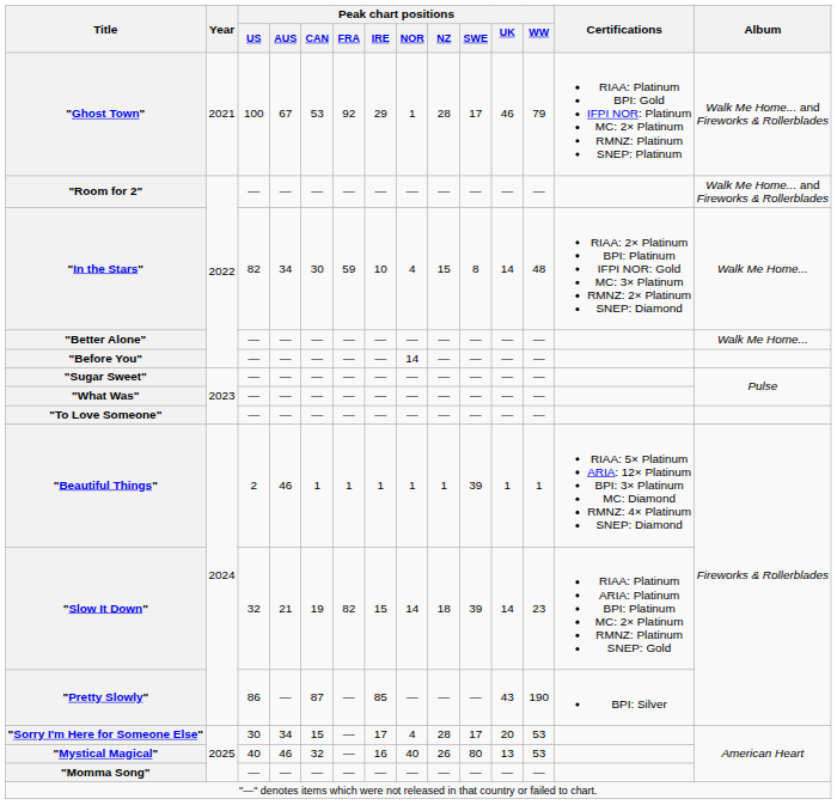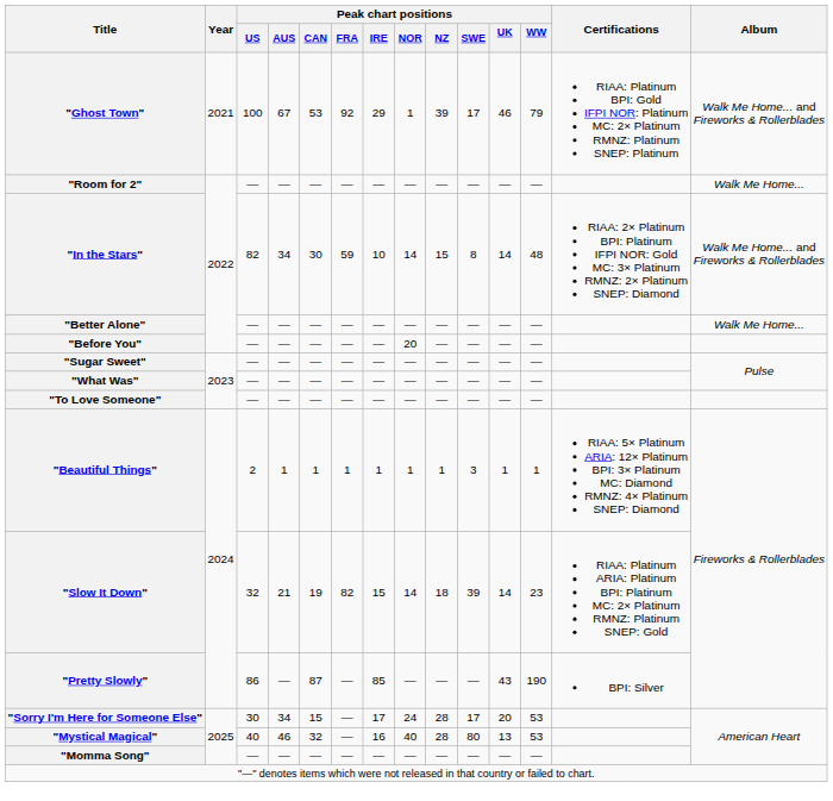 <table class="wikitable plainrowheaders" style="text-align:center">
 <tr>
 <th scope="col" rowspan="2">Title</th>
 <th scope="col" rowspan="2">Year</th>
 <th scope="col" colspan="10">Peak chart positions</th>
 <th scope="col" rowspan="2">Certifications</th>
 <th scope="col" rowspan="2">Album</th>
 </tr>
 <tr>
 <th scope="col" style="width:2.5em;font-size:90%;"><a href='#'>US</a><br></th>
 <th scope="col" style="width:2.5em;font-size:90%;"><a href='#'>AUS</a><br></th>
 <th scope="col" style="width:2.5em;font-size:90%;"><a href='#'>CAN</a><br></th>
 <th scope="col" style="width:2.5em;font-size:90%;"><a href='#'>FRA</a><br></th>
 <th scope="col" style="width:2.5em;font-size:90%;"><a href='#'>IRE</a><br></th>
 <th scope="col" style="width:2.5em;font-size:90%;"><a href='#'>NOR</a><br></th>
 <th scope="col" style="width:2.5em;font-size:90%;"><a href='#'>NZ</a><br></th>
 <th scope="col" style="width:2.5em;font-size:90%;"><a href='#'>SWE</a><br></th>
 <th scope="col" style="width:2.5em;font-size:90%;"><a href='#'>UK</a><br><br></th>
 <th scope="col" style="width:2.5em;font-size:90%;"><a href='#'>WW</a><br><br></th>
 </tr>
 <tr>
 <th scope="row">"<a href='#'>Ghost Town</a>"</th>
 <td>2021</td>
 <td>100</td>
 <td>67</td>
 <td>53</td>
 <td>92</td>
 <td>29</td>
 <td>1</td>
-<td>28</td>
+<td>39</td>
 <td>17</td>
 <td>46</td>
 <td>79</td>
 <td><br><ul><li>RIAA: Platinum</li><li>BPI: Gold</li><li><a href='#'>IFPI NOR</a>: Platinum</li><li>MC: 2× Platinum</li><li>RMNZ: Platinum</li><li>SNEP: Platinum</li></ul></td>
 <td><em>Walk Me Home...</em> and<br><em>Fireworks & Rollerblades</em></td>
 </tr>
 <tr>
 <th scope="row">"Room for 2"</th>
 <td rowspan="4">2022</td>
 <td>—</td>
 <td>—</td>
 <td>—</td>
 <td>—</td>
 <td>—</td>
 <td>—</td>
 <td>—</td>
 <td>—</td>
 <td>—</td>
 <td>—</td>
 <td></td>
-<td><em>Walk Me Home...</em> and<br><em>Fireworks & Rollerblades</em></td>
+<td><em>Walk Me Home...</em></td>
 </tr>
 <tr>
 <th scope="row">"<a href='#'>In the Stars</a>"</th>
 <td>82</td>
 <td>34</td>
 <td>30</td>
 <td>59</td>
 <td>10</td>
-<td>4</td>
+<td>14</td>
 <td>15</td>
 <td>8</td>
 <td>14</td>
 <td>48</td>
 <td><br><ul><li>RIAA: 2× Platinum</li><li>BPI: Platinum</li><li>IFPI NOR: Gold</li><li>MC: 3× Platinum</li><li>RMNZ: 2× Platinum</li><li>SNEP: Diamond</li></ul></td>
-<td><em>Walk Me Home...</em></td>
+<td><em>Walk Me Home...</em> and<br><em>Fireworks & Rollerblades</em></td>
 </tr>
 <tr>
 <th scope="row">"Better Alone"</th>
 <td>—</td>
 <td>—</td>
 <td>—</td>
 <td>—</td>
 <td>—</td>
 <td>—</td>
 <td>—</td>
 <td>—</td>
 <td>—</td>
 <td>—</td>
 <td></td>
 <td><em>Walk Me Home...</em></td>
 </tr>
 <tr>
 <th scope="row">"Before You"</th>
 <td>—</td>
 <td>—</td>
 <td>—</td>
 <td>—</td>
 <td>—</td>
-<td>14</td>
+<td>20</td>
 <td>—</td>
 <td>—</td>
 <td>—</td>
 <td>—</td>
 <td></td>
 <td></td>
 </tr>
 <tr>
 <th scope="row">"Sugar Sweet"</th>
 <td rowspan="3">2023</td>
 <td>—</td>
 <td>—</td>
 <td>—</td>
 <td>—</td>
 <td>—</td>
 <td>—</td>
 <td>—</td>
 <td>—</td>
 <td>—</td>
 <td>—</td>
 <td></td>
 <td rowspan="2"><em>Pulse</em></td>
 </tr>
 <tr>
 <th scope="row">"What Was"</th>
 <td>—</td>
 <td>—</td>
 <td>—</td>
 <td>—</td>
 <td>—</td>
 <td>—</td>
 <td>—</td>
 <td>—</td>
 <td>—</td>
 <td>—</td>
 <td></td>
 </tr>
 <tr>
 <th scope="row">"To Love Someone"</th>
 <td>—</td>
 <td>—</td>
 <td>—</td>
 <td>—</td>
 <td>—</td>
 <td>—</td>
 <td>—</td>
 <td>—</td>
 <td>—</td>
 <td>—</td>
 <td></td>
 <td></td>
 </tr>
 <tr>
 <th scope="row">"<a href='#'>Beautiful Things</a>"</th>
 <td rowspan="3">2024</td>
 <td>2</td>
-<td>46</td>
 <td>1</td>
 <td>1</td>
 <td>1</td>
 <td>1</td>
 <td>1</td>
-<td>39</td>
+<td>1</td>
+<td>3</td>
 <td>1</td>
 <td>1</td>
 <td><br><ul><li>RIAA: 5× Platinum</li><li><a href='#'>ARIA</a>: 12× Platinum</li><li>BPI: 3× Platinum</li><li>MC: Diamond</li><li>RMNZ: 4× Platinum</li><li>SNEP: Diamond</li></ul></td>
 <td rowspan="3"><em>Fireworks & Rollerblades</em></td>
 </tr>
 <tr>
 <th scope="row">"<a href='#'>Slow It Down</a>"</th>
 <td>32</td>
 <td>21</td>
 <td>19</td>
 <td>82</td>
 <td>15</td>
 <td>14</td>
 <td>18</td>
 <td>39</td>
 <td>14</td>
 <td>23</td>
 <td><br><ul><li>RIAA: Platinum</li><li>ARIA: Platinum</li><li>BPI: Platinum</li><li>MC: 2× Platinum</li><li>RMNZ: Platinum</li><li>SNEP: Gold</li></ul></td>
 </tr>
 <tr>
 <th scope="row">"<a href='#'>Pretty Slowly</a>"</th>
 <td>86</td>
 <td>—</td>
 <td>87</td>
 <td>—</td>
 <td>85</td>
 <td>—</td>
 <td>—</td>
 <td>—</td>
 <td>43</td>
 <td>190</td>
 <td><br><ul><li>BPI: Silver</li></ul></td>
 </tr>
 <tr>
 <th scope="row">"<a href='#'>Sorry I'm Here for Someone Else</a>"</th>
 <td rowspan="3">2025</td>
 <td>30</td>
 <td>34</td>
 <td>15</td>
 <td>—</td>
 <td>17<br></td>
-<td>4</td>
+<td>24</td>
 <td>28</td>
 <td>17</td>
 <td>20</td>
 <td>53</td>
 <td></td>
 <td rowspan="3"><em>American Heart</em></td>
 </tr>
 <tr>
 <th scope="row">"<a href='#'>Mystical Magical</a>"</th>
 <td>40</td>
 <td>46</td>
 <td>32</td>
 <td>—</td>
 <td>16<br></td>
 <td>40</td>
-<td>26<br></td>
+<td>28</td>
 <td>80</td>
 <td>13</td>
 <td>53</td>
 <td></td>
 </tr>
 <tr>
 <th scope="row">"Momma Song"</th>
 <td>—</td>
 <td>—</td>
 <td>—</td>
 <td>—</td>
 <td>—</td>
 <td>—</td>
 <td>—</td>
 <td>—</td>
 <td>—</td>
 <td>—</td>
 <td></td>
 </tr>
 <tr>
 <td colspan="16" style="font-size:90%;">"—" denotes items which were not released in that country or failed to chart.</td>
 </tr>
 </table>
